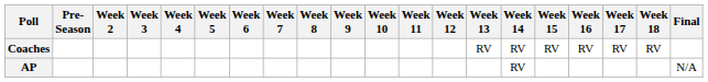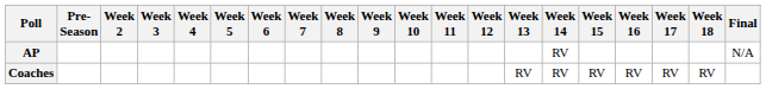 <table class="wikitable" style="white-space:nowrap;font-size:90%">
 <tr>
 <th>Poll</th>
 <th>Pre-<br>Season</th>
 <th>Week<br>2</th>
 <th>Week<br>3</th>
 <th>Week<br>4</th>
 <th>Week<br>5</th>
 <th>Week<br>6</th>
 <th>Week<br>7</th>
 <th>Week<br>8</th>
 <th>Week<br>9</th>
 <th>Week<br>10</th>
 <th>Week<br>11</th>
 <th>Week<br>12</th>
 <th>Week<br>13</th>
 <th>Week<br>14</th>
 <th>Week<br>15</th>
 <th>Week<br>16</th>
 <th>Week<br>17</th>
 <th>Week<br>18</th>
 <th>Final</th>
 </tr>
 <tr style="text-align:center;">
+<th>AP</th>
+<td style="background:#FFF;"></td>
+<td style="background:#FFF;"></td>
+<td style="background:#FFF;"></td>
+<td style="background:#FFF;"></td>
+<td style="background:#FFF;"></td>
+<td style="background:#FFF;"></td>
+<td style="background:#FFF;"></td>
+<td style="background:#FFF;"></td>
+<td style="background:#FFF;"></td>
+<td style="background:#FFF;"></td>
+<td style="background:#FFF;"></td>
+<td style="background:#FFF;"></td>
+<td style="background:#FFF;"></td>
+<td style="background:#FFF;">RV</td>
+<td style="background:#FFF;"></td>
+<td style="background:#FFF;"></td>
+<td style="background:#FFF;"></td>
+<td style="background:#FFF;"></td>
+<td style="background:#FFF;">N/A</td>
+</tr>
+<tr style="text-align:center;">
 <th>Coaches</th>
 <td style="background:#FFF;"></td>
 <td style="background:#FFF;"></td>
 <td style="background:#FFF;"></td>
 <td style="background:#FFF;"></td>
 <td style="background:#FFF;"></td>
 <td style="background:#FFF;"></td>
 <td style="background:#FFF;"></td>
 <td style="background:#FFF;"></td>
 <td style="background:#FFF;"></td>
 <td style="background:#FFF;"></td>
 <td style="background:#FFF;"></td>
 <td style="background:#FFF;"></td>
 <td style="background:#FFF;">RV</td>
 <td style="background:#FFF;">RV</td>
 <td style="background:#FFF;">RV</td>
 <td style="background:#FFF;">RV</td>
 <td style="background:#FFF;">RV</td>
 <td style="background:#FFF;">RV</td>
 <td style="background:#FFF;"></td>
 </tr>
-<tr style="text-align:center;">
-<th>AP</th>
-<td style="background:#FFF;"></td>
-<td style="background:#FFF;"></td>
-<td style="background:#FFF;"></td>
-<td style="background:#FFF;"></td>
-<td style="background:#FFF;"></td>
-<td style="background:#FFF;"></td>
-<td style="background:#FFF;"></td>
-<td style="background:#FFF;"></td>
-<td style="background:#FFF;"></td>
-<td style="background:#FFF;"></td>
-<td style="background:#FFF;"></td>
-<td style="background:#FFF;"></td>
-<td style="background:#FFF;"></td>
-<td style="background:#FFF;">RV</td>
-<td style="background:#FFF;"></td>
-<td style="background:#FFF;"></td>
-<td style="background:#FFF;"></td>
-<td style="background:#FFF;"></td>
-<td style="background:#FFF;">N/A</td>
-</tr>
 </table>
